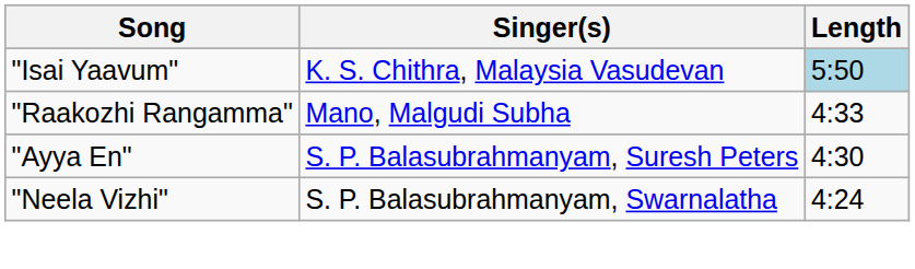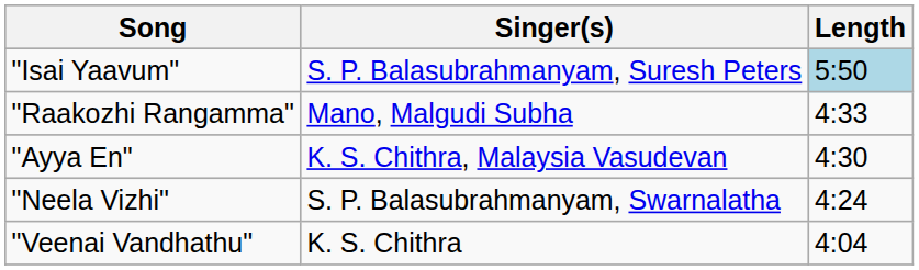 <table class="wikitable" style="font-size:95%;">
 <tr>
 <th>Song</th>
 <th>Singer(s)</th>
 <th>Length</th>
 </tr>
 <tr>
 <td>"Isai Yaavum"</td>
-<td><a href='#'>K. S. Chithra</a>, <a href='#'>Malaysia Vasudevan</a></td>
+<td><a href='#'>S. P. Balasubrahmanyam</a>, <a href='#'>Suresh Peters</a></td>
 <td style="background: lightblue;">5:50</td>
 </tr>
 <tr>
 <td>"Raakozhi Rangamma"</td>
 <td><a href='#'>Mano</a>, <a href='#'>Malgudi Subha</a></td>
 <td>4:33</td>
 </tr>
 <tr>
 <td>"Ayya En"</td>
-<td><a href='#'>S. P. Balasubrahmanyam</a>, <a href='#'>Suresh Peters</a></td>
+<td><a href='#'>K. S. Chithra</a>, <a href='#'>Malaysia Vasudevan</a></td>
 <td>4:30</td>
 </tr>
 <tr>
 <td>"Neela Vizhi"</td>
 <td>S. P. Balasubrahmanyam, <a href='#'>Swarnalatha</a></td>
 <td>4:24</td>
 </tr>
+<tr>
+<td>"Veenai Vandhathu"</td>
+<td>K. S. Chithra</td>
+<td>4:04</td>
+</tr>
 </table>
